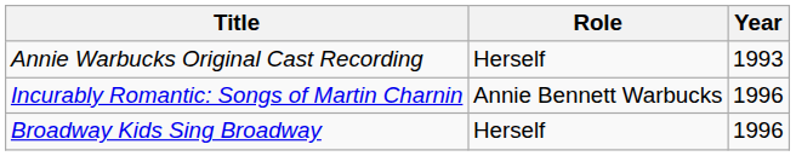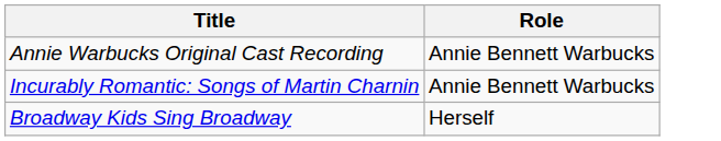 <table class="wikitable">
 <tr>
 <th>Title</th>
 <th>Role</th>
-<th>Year</th>
 </tr>
 <tr>
 <td><em>Annie Warbucks Original Cast Recording</em></td>
-<td>Herself</td>
-<td>1993</td>
+<td>Annie Bennett Warbucks</td>
 </tr>
 <tr>
 <td><em><a href='#'>Incurably Romantic: Songs of Martin Charnin</a></em></td>
 <td>Annie Bennett Warbucks</td>
-<td>1996</td>
 </tr>
 <tr>
 <td><em><a href='#'>Broadway Kids Sing Broadway</a></em></td>
 <td>Herself</td>
-<td>1996</td>
 </tr>
 </table>
